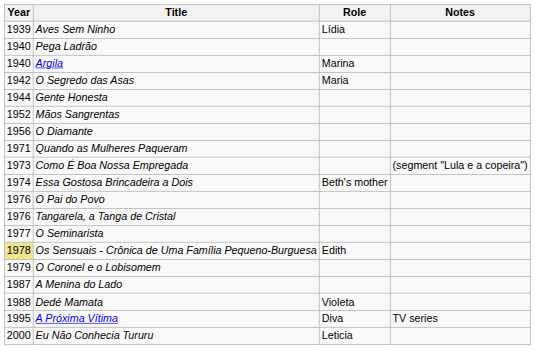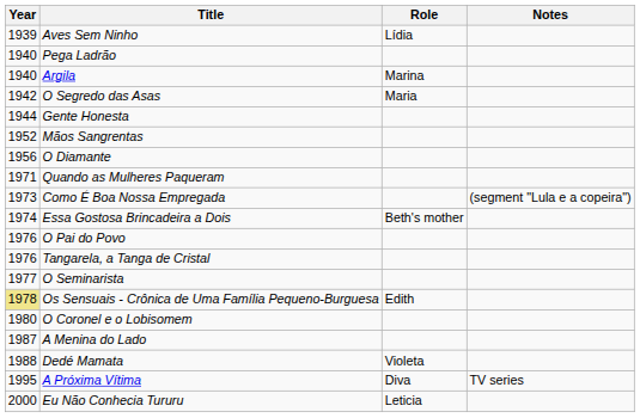 <table class="wikitable">
 <tr>
 <th>Year</th>
 <th>Title</th>
 <th>Role</th>
 <th>Notes</th>
 </tr>
 <tr>
 <td>1939</td>
 <td><em>Aves Sem Ninho</em></td>
 <td>Lídia</td>
 <td></td>
 </tr>
 <tr>
 <td>1940</td>
 <td><em>Pega Ladrão</em></td>
 <td></td>
 <td></td>
 </tr>
 <tr>
 <td>1940</td>
 <td><em><a href='#'>Argila</a></em></td>
 <td>Marina</td>
 <td></td>
 </tr>
 <tr>
 <td>1942</td>
 <td><em>O Segredo das Asas</em></td>
 <td>Maria</td>
 <td></td>
 </tr>
 <tr>
 <td>1944</td>
 <td><em>Gente Honesta</em></td>
 <td></td>
 <td></td>
 </tr>
 <tr>
 <td>1952</td>
 <td><em>Mãos Sangrentas</em></td>
 <td></td>
 <td></td>
 </tr>
 <tr>
 <td>1956</td>
 <td><em>O Diamante</em></td>
 <td></td>
 <td></td>
 </tr>
 <tr>
 <td>1971</td>
 <td><em>Quando as Mulheres Paqueram</em></td>
 <td></td>
 <td></td>
 </tr>
 <tr>
 <td>1973</td>
 <td><em>Como É Boa Nossa Empregada</em></td>
 <td></td>
 <td>(segment "Lula e a copeira")</td>
 </tr>
 <tr>
 <td>1974</td>
 <td><em>Essa Gostosa Brincadeira a Dois</em></td>
 <td>Beth's mother</td>
 <td></td>
 </tr>
 <tr>
 <td>1976</td>
 <td><em>O Pai do Povo</em></td>
 <td></td>
 <td></td>
 </tr>
 <tr>
 <td>1976</td>
 <td><em>Tangarela, a Tanga de Cristal</em></td>
 <td></td>
 <td></td>
 </tr>
 <tr>
 <td>1977</td>
 <td><em>O Seminarista</em></td>
 <td></td>
 <td></td>
 </tr>
 <tr>
 <td style="background: khaki;">1978</td>
 <td><em>Os Sensuais - Crônica de Uma Família Pequeno-Burguesa</em></td>
 <td>Edith</td>
 <td></td>
 </tr>
 <tr>
-<td>1979</td>
+<td>1980</td>
 <td><em>O Coronel e o Lobisomem</em></td>
 <td></td>
 <td></td>
 </tr>
 <tr>
 <td>1987</td>
 <td><em>A Menina do Lado</em></td>
 <td></td>
 <td></td>
 </tr>
 <tr>
 <td>1988</td>
 <td><em>Dedé Mamata</em></td>
 <td>Violeta</td>
 <td></td>
 </tr>
 <tr>
 <td>1995</td>
 <td><em><a href='#'>A Próxima Vítima</a></em></td>
 <td>Diva</td>
 <td>TV series</td>
 </tr>
 <tr>
 <td>2000</td>
 <td><em>Eu Não Conhecia Tururu</em></td>
 <td>Leticia</td>
 <td></td>
 </tr>
 </table>
